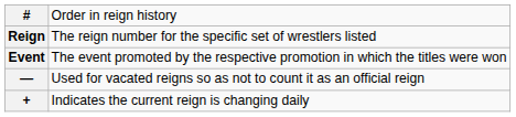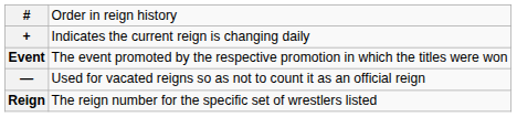 <table class="wikitable">
 <tr>
 <th><strong>#</strong></th>
 <td>Order in reign history</td>
 </tr>
 <tr>
-<th><strong>Reign</strong></th>
-<td>The reign number for the specific set of wrestlers listed</td>
+<th><strong>+</strong></th>
+<td>Indicates the current reign is changing daily</td>
 </tr>
 <tr>
 <th><strong>Event</strong></th>
 <td>The event promoted by the respective promotion in which the titles were won</td>
 </tr>
 <tr>
 <th>—</th>
 <td>Used for vacated reigns so as not to count it as an official reign</td>
 </tr>
 <tr>
-<th><strong>+</strong></th>
-<td>Indicates the current reign is changing daily</td>
+<th><strong>Reign</strong></th>
+<td>The reign number for the specific set of wrestlers listed</td>
 </tr>
 </table>
